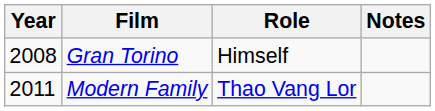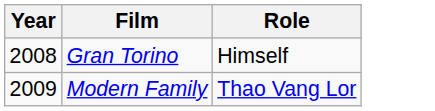 <table class="wikitable">
 <tr>
 <th>Year</th>
 <th>Film</th>
 <th>Role</th>
-<th>Notes</th>
 </tr>
 <tr>
 <td>2008</td>
 <td><em><a href='#'>Gran Torino</a></em></td>
 <td>Himself</td>
-<td></td>
 </tr>
 <tr>
-<td>2011</td>
+<td>2009</td>
 <td><em><a href='#'>Modern Family</a></em></td>
 <td><a href='#'>Thao Vang Lor</a></td>
-<td></td>
 </tr>
 </table>
